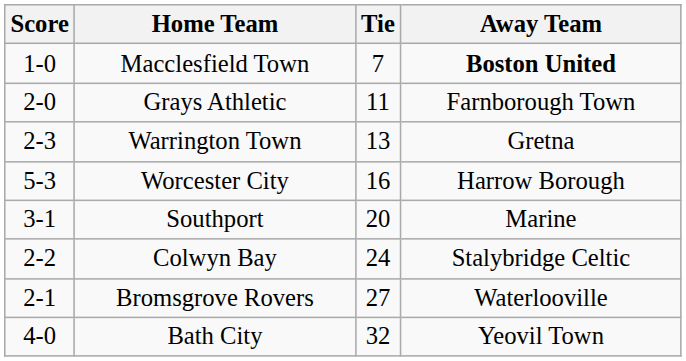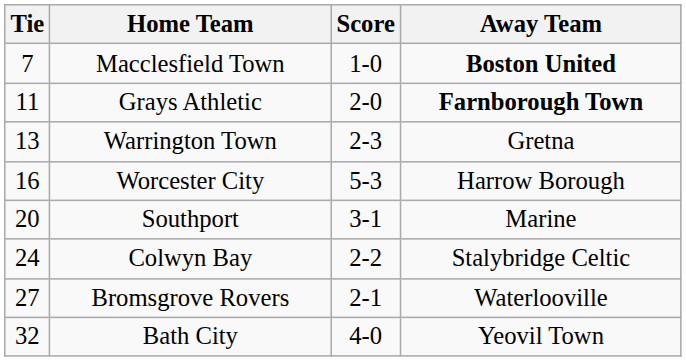 <table class="wikitable" style="text-align:center;">
 <tr>
+<th width=20>Tie</th>
+<th width=175>Home Team</th>
 <th width=20>Score</th>
-<th width=175>Home Team</th>
-<th width=20>Tie</th>
 <th width=175>Away Team</th>
 </tr>
 <tr>
+<td>7</td>
+<td>Macclesfield Town</td>
 <td>1-0</td>
-<td>Macclesfield Town</td>
-<td>7</td>
 <td><strong>Boston United</strong></td>
 </tr>
 <tr>
+<td>11</td>
+<td>Grays Athletic</td>
 <td>2-0</td>
-<td>Grays Athletic</td>
-<td>11</td>
-<td>Farnborough Town</td>
+<td><strong>Farnborough Town</strong></td>
 </tr>
 <tr>
+<td>13</td>
+<td>Warrington Town</td>
 <td>2-3</td>
-<td>Warrington Town</td>
-<td>13</td>
 <td>Gretna</td>
 </tr>
 <tr>
+<td>16</td>
+<td>Worcester City</td>
 <td>5-3</td>
-<td>Worcester City</td>
-<td>16</td>
 <td>Harrow Borough</td>
 </tr>
 <tr>
+<td>20</td>
+<td>Southport</td>
 <td>3-1</td>
-<td>Southport</td>
-<td>20</td>
 <td>Marine</td>
 </tr>
 <tr>
+<td>24</td>
+<td>Colwyn Bay</td>
 <td>2-2</td>
-<td>Colwyn Bay</td>
-<td>24</td>
 <td>Stalybridge Celtic</td>
 </tr>
 <tr>
+<td>27</td>
+<td>Bromsgrove Rovers</td>
 <td>2-1</td>
-<td>Bromsgrove Rovers</td>
-<td>27</td>
 <td>Waterlooville</td>
 </tr>
 <tr>
+<td>32</td>
+<td>Bath City</td>
 <td>4-0</td>
-<td>Bath City</td>
-<td>32</td>
 <td>Yeovil Town</td>
 </tr>
 </table>
